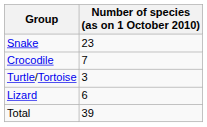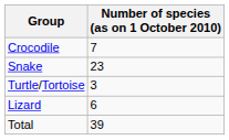 <table class="wikitable sortable" align=right>
 <tr>
 <th>Group</th>
 <th>Number of species<br>(as on 1 October 2010)</th>
 </tr>
 <tr>
+<td><a href='#'>Crocodile</a></td>
+<td>7</td>
+</tr>
+<tr>
 <td><a href='#'>Snake</a></td>
 <td>23</td>
-</tr>
-<tr>
-<td><a href='#'>Crocodile</a></td>
-<td>7</td>
 </tr>
 <tr>
 <td><a href='#'>Turtle</a>/<a href='#'>Tortoise</a></td>
 <td>3</td>
 </tr>
 <tr>
 <td><a href='#'>Lizard</a></td>
 <td>6</td>
 </tr>
 <tr class="sortbottom">
 <td>Total</td>
 <td>39</td>
 </tr>
 </table>
